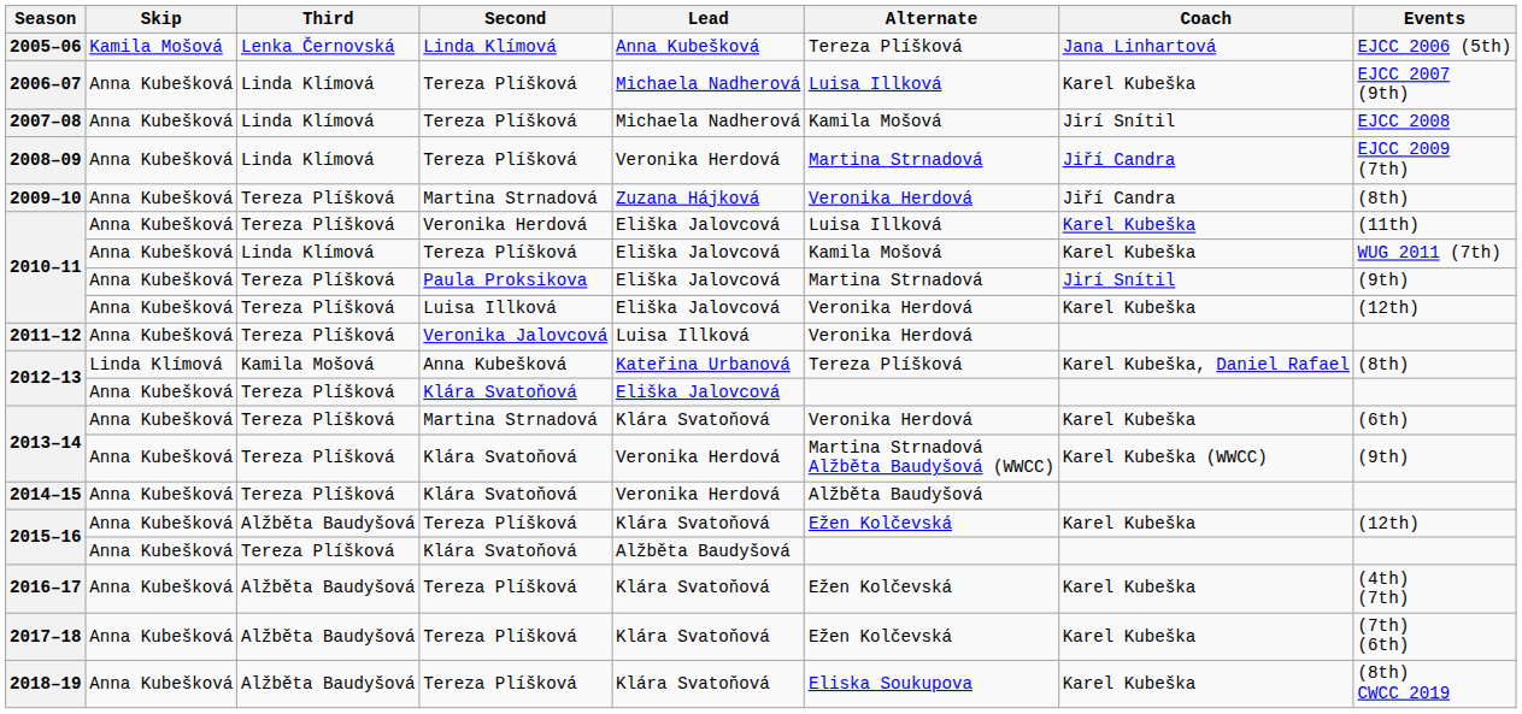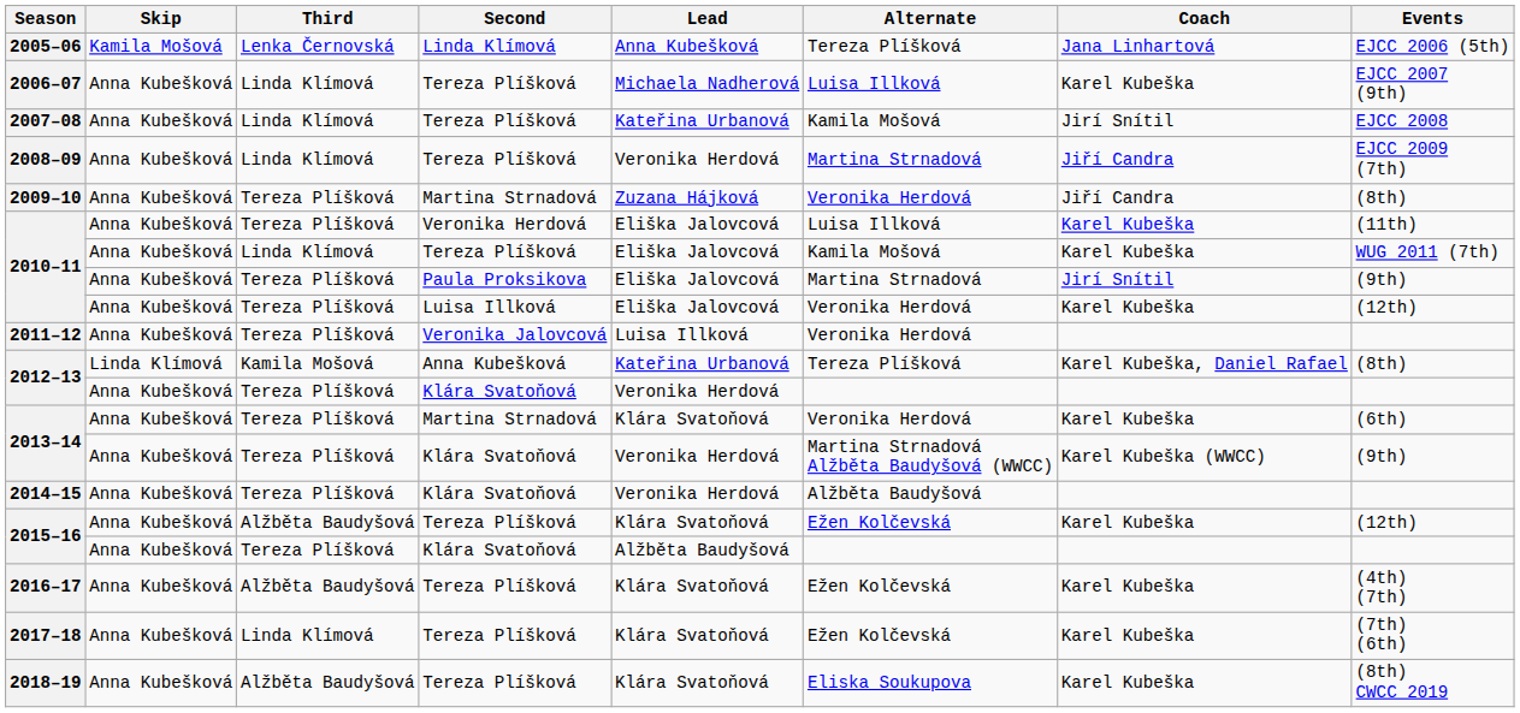 <table class="wikitable">
 <tr>
 <th scope="col">Season</th>
 <th scope="col">Skip</th>
 <th scope="col">Third</th>
 <th scope="col">Second</th>
 <th scope="col">Lead</th>
 <th scope="col">Alternate</th>
 <th scope="col">Coach</th>
 <th scope="col">Events</th>
 </tr>
 <tr>
 <th scope="row">2005–06</th>
 <td><a href='#'>Kamila Mošová</a></td>
 <td><a href='#'>Lenka Černovská</a></td>
 <td><a href='#'>Linda Klímová</a></td>
 <td><a href='#'>Anna Kubešková</a></td>
 <td>Tereza Plíšková</td>
 <td><a href='#'>Jana Linhartová</a></td>
 <td><a href='#'>EJCC 2006</a> (5th)</td>
 </tr>
 <tr>
 <th scope="row">2006–07</th>
 <td>Anna Kubešková</td>
 <td>Linda Klímová</td>
 <td>Tereza Plíšková</td>
 <td><a href='#'>Michaela Nadherová</a></td>
 <td><a href='#'>Luisa Illková</a></td>
 <td>Karel Kubeška</td>
 <td><a href='#'>EJCC 2007</a> <br> (9th)</td>
 </tr>
 <tr>
 <th scope="row">2007–08</th>
 <td>Anna Kubešková</td>
 <td>Linda Klímová</td>
 <td>Tereza Plíšková</td>
-<td>Michaela Nadherová</td>
+<td><a href='#'>Kateřina Urbanová</a></td>
 <td>Kamila Mošová</td>
 <td>Jirí Snítil</td>
 <td><a href='#'>EJCC 2008</a> </td>
 </tr>
 <tr>
 <th scope="row">2008–09</th>
 <td>Anna Kubešková</td>
 <td>Linda Klímová</td>
 <td>Tereza Plíšková</td>
 <td>Veronika Herdová</td>
 <td><a href='#'>Martina Strnadová</a></td>
 <td><a href='#'>Jiří Candra</a></td>
 <td><a href='#'>EJCC 2009</a> <br> (7th)</td>
 </tr>
 <tr>
 <th scope="row">2009–10</th>
 <td>Anna Kubešková</td>
 <td>Tereza Plíšková</td>
 <td>Martina Strnadová</td>
 <td><a href='#'>Zuzana Hájková</a></td>
 <td><a href='#'>Veronika Herdová</a></td>
 <td>Jiří Candra</td>
 <td> (8th)</td>
 </tr>
 <tr>
 <th scope="row" rowspan=4>2010–11</th>
 <td>Anna Kubešková</td>
 <td>Tereza Plíšková</td>
 <td>Veronika Herdová</td>
 <td>Eliška Jalovcová</td>
 <td>Luisa Illková</td>
 <td><a href='#'>Karel Kubeška</a></td>
 <td> (11th)</td>
 </tr>
 <tr>
 <td>Anna Kubešková</td>
 <td>Linda Klímová</td>
 <td>Tereza Plíšková</td>
 <td>Eliška Jalovcová</td>
 <td>Kamila Mošová</td>
 <td>Karel Kubeška</td>
 <td><a href='#'>WUG 2011</a> (7th)</td>
 </tr>
 <tr>
 <td>Anna Kubešková</td>
 <td>Tereza Plíšková</td>
 <td><a href='#'>Paula Proksikova</a></td>
 <td>Eliška Jalovcová</td>
 <td>Martina Strnadová</td>
 <td><a href='#'>Jirí Snítil</a></td>
 <td> (9th)</td>
 </tr>
 <tr>
 <td>Anna Kubešková</td>
 <td>Tereza Plíšková</td>
 <td>Luisa Illková</td>
 <td>Eliška Jalovcová</td>
 <td>Veronika Herdová</td>
 <td>Karel Kubeška</td>
 <td> (12th)</td>
 </tr>
 <tr>
 <th scope="row">2011–12</th>
 <td>Anna Kubešková</td>
 <td>Tereza Plíšková</td>
 <td><a href='#'>Veronika Jalovcová</a></td>
 <td>Luisa Illková</td>
 <td>Veronika Herdová</td>
 <td></td>
 <td></td>
 </tr>
 <tr>
 <th scope="row" rowspan=2>2012–13</th>
 <td>Linda Klímová</td>
 <td>Kamila Mošová</td>
 <td>Anna Kubešková</td>
 <td><a href='#'>Kateřina Urbanová</a></td>
 <td>Tereza Plíšková</td>
 <td>Karel Kubeška, <a href='#'>Daniel Rafael</a></td>
 <td> (8th)</td>
 </tr>
 <tr>
 <td>Anna Kubešková</td>
 <td>Tereza Plíšková</td>
 <td><a href='#'>Klára Svatoňová</a></td>
-<td><a href='#'>Eliška Jalovcová</a></td>
+<td>Veronika Herdová</td>
 <td></td>
 <td></td>
 <td></td>
 </tr>
 <tr>
 <th scope="row" rowspan=2>2013–14</th>
 <td>Anna Kubešková</td>
 <td>Tereza Plíšková</td>
 <td>Martina Strnadová</td>
 <td>Klára Svatoňová</td>
 <td>Veronika Herdová</td>
 <td>Karel Kubeška</td>
 <td> (6th)</td>
 </tr>
 <tr>
 <td>Anna Kubešková</td>
 <td>Tereza Plíšková</td>
 <td>Klára Svatoňová</td>
 <td>Veronika Herdová</td>
 <td>Martina Strnadová<br><a href='#'>Alžběta Baudyšová</a> (WWCC)</td>
 <td>Karel Kubeška (WWCC)</td>
 <td> (9th)</td>
 </tr>
 <tr>
 <th scope="row">2014–15</th>
 <td>Anna Kubešková</td>
 <td>Tereza Plíšková</td>
 <td>Klára Svatoňová</td>
 <td>Veronika Herdová</td>
 <td>Alžběta Baudyšová</td>
 <td></td>
 <td></td>
 </tr>
 <tr>
 <th scope="row" rowspan=2>2015–16</th>
 <td>Anna Kubešková</td>
 <td>Alžběta Baudyšová</td>
 <td>Tereza Plíšková</td>
 <td>Klára Svatoňová</td>
 <td><a href='#'>Ežen Kolčevská</a></td>
 <td>Karel Kubeška</td>
 <td> (12th)</td>
 </tr>
 <tr>
 <td>Anna Kubešková</td>
 <td>Tereza Plíšková</td>
 <td>Klára Svatoňová</td>
 <td>Alžběta Baudyšová</td>
 <td></td>
 <td></td>
 <td></td>
 </tr>
 <tr>
 <th scope="row">2016–17</th>
 <td>Anna Kubešková</td>
 <td>Alžběta Baudyšová</td>
 <td>Tereza Plíšková</td>
 <td>Klára Svatoňová</td>
 <td>Ežen Kolčevská</td>
 <td>Karel Kubeška</td>
 <td> (4th)<br> (7th)</td>
 </tr>
 <tr>
 <th scope="row">2017–18</th>
 <td>Anna Kubešková</td>
-<td>Alžběta Baudyšová</td>
+<td>Linda Klímová</td>
 <td>Tereza Plíšková</td>
 <td>Klára Svatoňová</td>
 <td>Ežen Kolčevská</td>
 <td>Karel Kubeška</td>
 <td> (7th)<br> (6th)</td>
 </tr>
 <tr>
 <th scope="row">2018–19</th>
 <td>Anna Kubešková</td>
 <td>Alžběta Baudyšová</td>
 <td>Tereza Plíšková</td>
 <td>Klára Svatoňová</td>
 <td><a href='#'>Eliska Soukupova</a></td>
 <td>Karel Kubeška</td>
 <td> (8th)<br><a href='#'>CWCC 2019</a> </td>
 </tr>
 </table>
